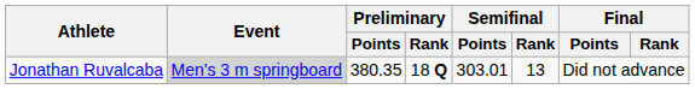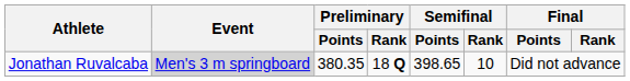 <table class=wikitable style="font-size:90%">
 <tr>
 <th rowspan="2">Athlete</th>
 <th rowspan="2">Event</th>
 <th colspan="2">Preliminary</th>
 <th colspan="2">Semifinal</th>
 <th colspan="2">Final</th>
 </tr>
 <tr style="font-size:95%">
 <th>Points</th>
 <th>Rank</th>
 <th>Points</th>
 <th>Rank</th>
 <th>Points</th>
 <th>Rank</th>
 </tr>
 <tr align=center>
 <td align=left><a href='#'>Jonathan Ruvalcaba</a></td>
 <td align=left style="background: lightgrey;"><a href='#'>Men's 3 m springboard</a></td>
 <td>380.35</td>
 <td>18 <strong>Q</strong></td>
-<td>303.01</td>
-<td>13</td>
+<td>398.65</td>
+<td>10</td>
 <td colspan="2">Did not advance</td>
 </tr>
 </table>
